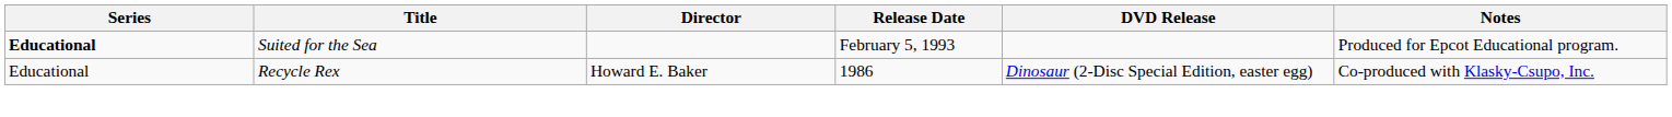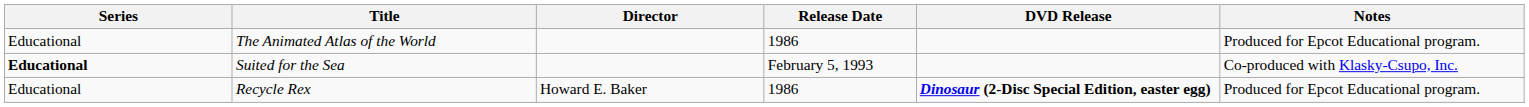 <table class="wikitable" style="width:100%;">
 <tr>
 <th style="width:15%;">Series</th>
 <th style="width:20%;">Title</th>
 <th style="width:15%;">Director</th>
 <th style="width:10%;">Release Date</th>
 <th style="width:20%;">DVD Release</th>
 <th style="width:20%;">Notes</th>
 </tr>
 <tr>
+<td>Educational</td>
+<td><em>The Animated Atlas of the World</em></td>
+<td></td>
+<td>1986</td>
+<td></td>
+<td>Produced for Epcot Educational program.</td>
+</tr>
+<tr>
 <td><strong>Educational</strong></td>
 <td><em>Suited for the Sea</em></td>
 <td></td>
 <td>February 5, 1993</td>
 <td></td>
-<td>Produced for Epcot Educational program.</td>
+<td>Co-produced with <a href='#'>Klasky-Csupo, Inc.</a></td>
 </tr>
 <tr>
 <td>Educational</td>
 <td><em>Recycle Rex</em></td>
 <td>Howard E. Baker</td>
 <td>1986</td>
-<td><em> <a href='#'>Dinosaur</a></em> (2-Disc Special Edition, easter egg)</td>
-<td>Co-produced with <a href='#'>Klasky-Csupo, Inc.</a></td>
+<td><strong><em> <a href='#'>Dinosaur</a></em> (2-Disc Special Edition, easter egg)</strong></td>
+<td>Produced for Epcot Educational program.</td>
 </tr>
 </table>
